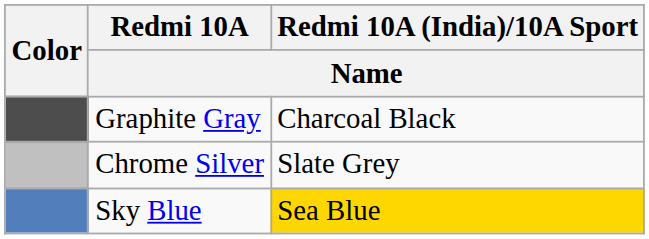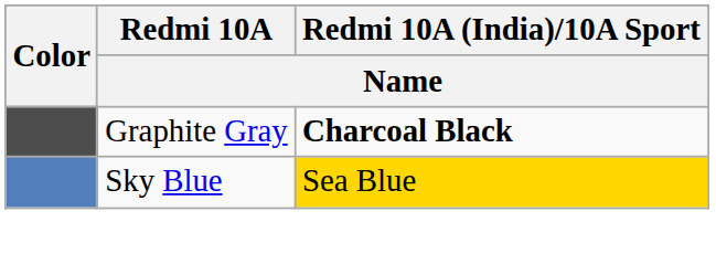 <table class="wikitable">
 <tr>
 <th rowspan="2">Color</th>
 <th>Redmi 10A</th>
 <th>Redmi 10A (India)/10A Sport</th>
 </tr>
 <tr>
 <th colspan="2">Name</th>
 </tr>
 <tr>
 <td bgcolor="#4d4d4d"></td>
 <td>Graphite <a href='#'>Gray</a></td>
-<td>Charcoal Black</td>
-</tr>
-<tr>
-<td bgcolor="Silver"></td>
-<td>Chrome <a href='#'>Silver</a></td>
-<td>Slate Grey</td>
+<td><strong>Charcoal Black</strong></td>
 </tr>
 <tr>
 <td bgcolor="#527fbc"></td>
 <td>Sky <a href='#'>Blue</a></td>
 <td style="background: gold;">Sea Blue</td>
 </tr>
 </table>
